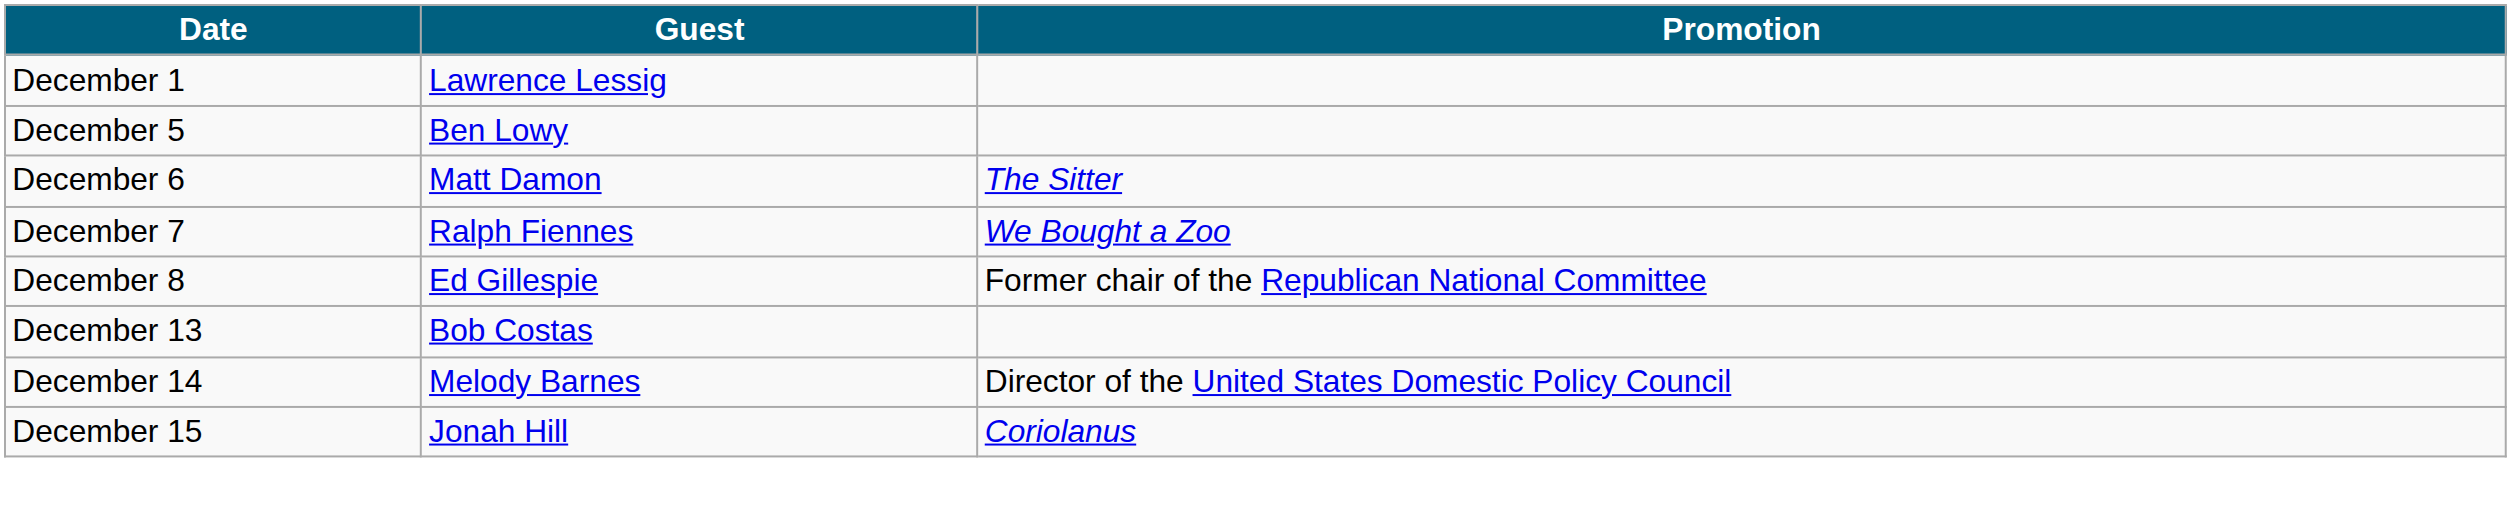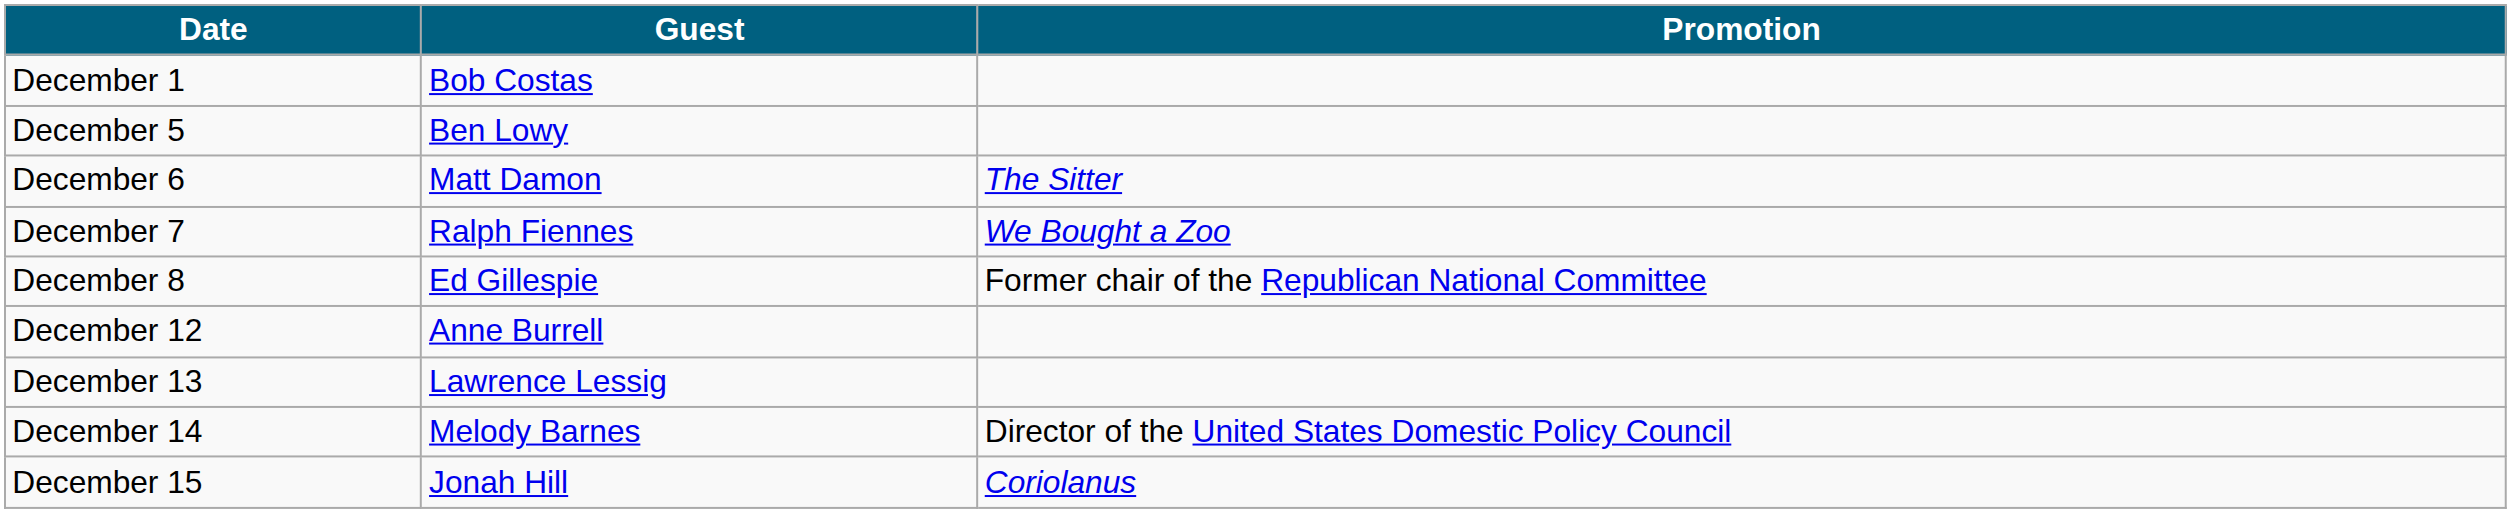 <table class="wikitable" width="100%">
 <tr bgcolor="#CCCCCC">
 <th width="15%" style="background:#006080; color:#FFFFFF">Date</th>
 <th width="20%" style="background:#006080; color:#FFFFFF">Guest</th>
 <th width="55%" style="background:#006080; color:#FFFFFF">Promotion</th>
 </tr>
 <tr>
 <td>December 1</td>
-<td><a href='#'>Lawrence Lessig</a></td>
+<td><a href='#'>Bob Costas</a></td>
 <td></td>
 </tr>
 <tr>
 <td>December 5</td>
 <td><a href='#'>Ben Lowy</a></td>
 <td></td>
 </tr>
 <tr>
 <td>December 6</td>
 <td><a href='#'>Matt Damon</a></td>
 <td><em><a href='#'>The Sitter</a></em></td>
 </tr>
 <tr>
 <td>December 7</td>
 <td><a href='#'>Ralph Fiennes</a></td>
 <td><em><a href='#'>We Bought a Zoo</a></em></td>
 </tr>
 <tr>
 <td>December 8</td>
 <td><a href='#'>Ed Gillespie</a></td>
 <td>Former chair of the <a href='#'>Republican National Committee</a></td>
 </tr>
 <tr>
+<td>December 12</td>
+<td><a href='#'>Anne Burrell</a></td>
+<td></td>
+</tr>
+<tr>
 <td>December 13</td>
-<td><a href='#'>Bob Costas</a></td>
+<td><a href='#'>Lawrence Lessig</a></td>
 <td></td>
 </tr>
 <tr>
 <td>December 14</td>
 <td><a href='#'>Melody Barnes</a></td>
 <td>Director of the <a href='#'>United States Domestic Policy Council</a></td>
 </tr>
 <tr>
 <td>December 15</td>
 <td><a href='#'>Jonah Hill</a></td>
 <td><em><a href='#'>Coriolanus</a></em></td>
 </tr>
 </table>
